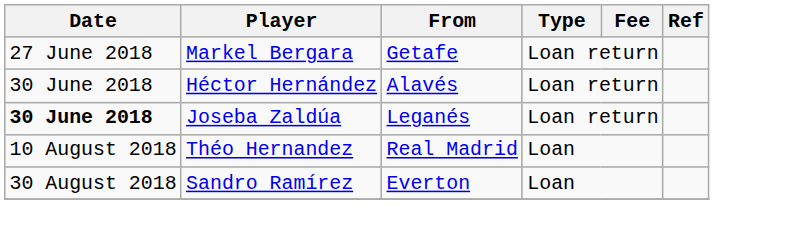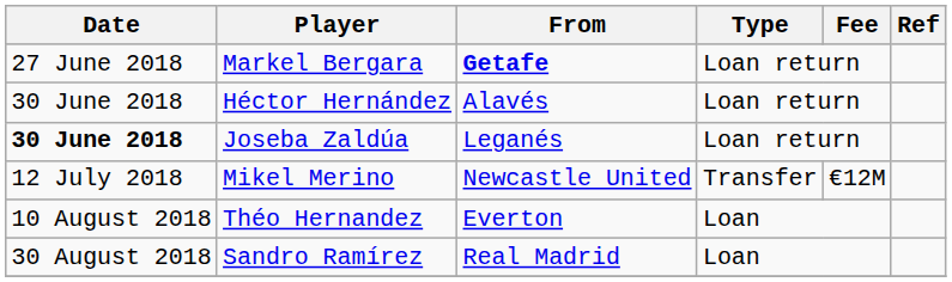 <table class="wikitable">
 <tr>
 <th>Date</th>
 <th>Player</th>
 <th>From</th>
 <th>Type</th>
 <th>Fee</th>
 <th>Ref</th>
 </tr>
 <tr>
 <td>27 June 2018</td>
 <td> <a href='#'>Markel Bergara</a></td>
-<td> <a href='#'>Getafe</a></td>
+<td><strong> <a href='#'>Getafe</a></strong></td>
 <td colspan=2>Loan return</td>
 <td></td>
 </tr>
 <tr>
 <td>30 June 2018</td>
 <td> <a href='#'>Héctor Hernández</a></td>
 <td> <a href='#'>Alavés</a></td>
 <td colspan=2>Loan return</td>
 <td></td>
 </tr>
 <tr>
 <td><strong>30 June 2018</strong></td>
 <td> <a href='#'>Joseba Zaldúa</a></td>
 <td> <a href='#'>Leganés</a></td>
 <td colspan=2>Loan return</td>
 <td></td>
 </tr>
 <tr>
+<td>12 July 2018</td>
+<td> <a href='#'>Mikel Merino</a></td>
+<td> <a href='#'>Newcastle United</a></td>
+<td>Transfer</td>
+<td>€12M</td>
+<td></td>
+</tr>
+<tr>
 <td>10 August 2018</td>
 <td> <a href='#'>Théo Hernandez</a></td>
-<td> <a href='#'>Real Madrid</a></td>
+<td> <a href='#'>Everton</a></td>
 <td colspan=2>Loan</td>
 <td></td>
 </tr>
 <tr>
 <td>30 August 2018</td>
 <td> <a href='#'>Sandro Ramírez</a></td>
-<td> <a href='#'>Everton</a></td>
+<td> <a href='#'>Real Madrid</a></td>
 <td colspan=2>Loan</td>
 <td></td>
 </tr>
 <tr>
 </tr>
 </table>
